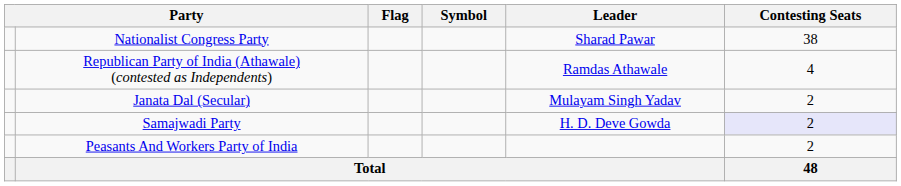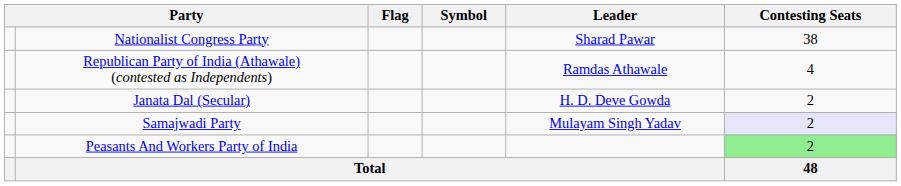 <table class="wikitable" width="50%" style="text-align:center">
 <tr>
 <th colspan="2">Party</th>
 <th>Flag</th>
 <th>Symbol</th>
 <th>Leader</th>
 <th>Contesting Seats</th>
 </tr>
 <tr>
 <td></td>
 <td><a href='#'>Nationalist Congress Party</a></td>
 <td></td>
 <td></td>
 <td><a href='#'>Sharad Pawar</a></td>
 <td>38</td>
 </tr>
 <tr>
 <td></td>
 <td><a href='#'>Republican Party of India (Athawale)</a> <br> (<em>contested as Independents</em>)</td>
 <td></td>
 <td></td>
 <td><a href='#'>Ramdas Athawale</a></td>
 <td>4</td>
 </tr>
 <tr>
 <td></td>
 <td><a href='#'>Janata Dal (Secular)</a></td>
 <td></td>
 <td></td>
-<td><a href='#'>Mulayam Singh Yadav</a></td>
+<td><a href='#'>H. D. Deve Gowda</a></td>
 <td>2</td>
 </tr>
 <tr>
 <td></td>
 <td><a href='#'>Samajwadi Party</a></td>
 <td></td>
 <td></td>
-<td><a href='#'>H. D. Deve Gowda</a></td>
+<td><a href='#'>Mulayam Singh Yadav</a></td>
 <td style="background: lavender;">2</td>
 </tr>
 <tr>
 <td></td>
 <td><a href='#'>Peasants And Workers Party of India</a></td>
 <td></td>
 <td></td>
 <td></td>
-<td>2</td>
+<td style="background: lightgreen;">2</td>
 </tr>
 <tr>
 <th></th>
 <th colspan="4">Total</th>
 <th>48</th>
 </tr>
 </table>
